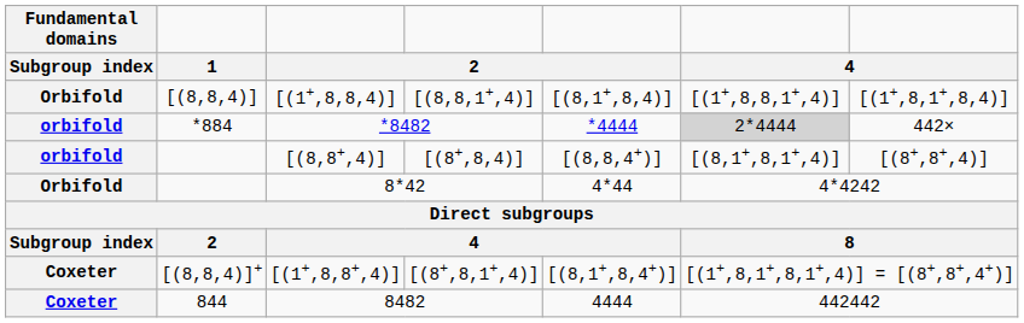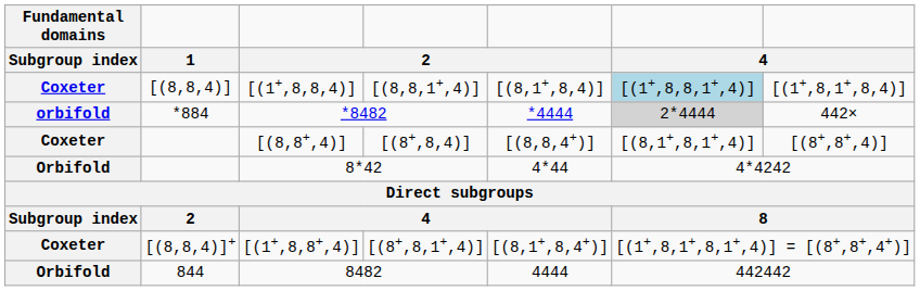 <table class=wikitable>
 <tr align=center>
 <th>Fundamental<br>domains</th>
 <td></td>
 <td><br></td>
 <td><br></td>
 <td><br></td>
 <td><br></td>
 <td valign=top></td>
 </tr>
 <tr align=center>
 <th>Subgroup index</th>
 <th>1</th>
 <th colspan=3>2</th>
 <th colspan=2>4</th>
 </tr>
 <tr align=center>
-<th>Orbifold</th>
+<th><a href='#'>Coxeter</a></th>
 <td>[(8,8,4)]<br></td>
 <td>[(1<sup>+</sup>,8,8,4)]<br></td>
 <td>[(8,8,1<sup>+</sup>,4)]<br></td>
 <td>[(8,1<sup>+</sup>,8,4)]<br></td>
-<td>[(1<sup>+</sup>,8,8,1<sup>+</sup>,4)]<br></td>
+<td style="background: lightblue;">[(1<sup>+</sup>,8,8,1<sup>+</sup>,4)]<br></td>
 <td>[(1<sup>+</sup>,8,1<sup>+</sup>,8,4)]<br></td>
 </tr>
 <tr align=center>
 <th><a href='#'>orbifold</a></th>
 <td>*884</td>
 <td colspan=2><a href='#'>*8482</a></td>
 <td><a href='#'>*4444</a></td>
 <td style="background: lightgrey;">2*4444</td>
 <td>442×</td>
 </tr>
 <tr align=center>
-<th><a href='#'>orbifold</a></th>
+<th>Coxeter</th>
 <td></td>
 <td>[(8,8<sup>+</sup>,4)]<br></td>
 <td>[(8<sup>+</sup>,8,4)]<br></td>
 <td>[(8,8,4<sup>+</sup>)]<br></td>
 <td>[(8,1<sup>+</sup>,8,1<sup>+</sup>,4)]<br></td>
 <td>[(8<sup>+</sup>,8<sup>+</sup>,4)]<br></td>
 </tr>
 <tr align=center>
 <th>Orbifold</th>
 <td></td>
 <td colspan=2>8*42</td>
 <td>4*44</td>
 <td colspan=2>4*4242</td>
 </tr>
 <tr align=center>
 <th colspan=9>Direct subgroups</th>
 </tr>
 <tr align=center>
 <th>Subgroup index</th>
 <th>2</th>
 <th colspan=3>4</th>
 <th colspan=2>8</th>
 </tr>
 <tr align=center>
 <th>Coxeter</th>
 <td>[(8,8,4)]<sup>+</sup><br></td>
 <td>[(1<sup>+</sup>,8,8<sup>+</sup>,4)]<br></td>
 <td>[(8<sup>+</sup>,8,1<sup>+</sup>,4)]<br></td>
 <td>[(8,1<sup>+</sup>,8,4<sup>+</sup>)]<br></td>
 <td colspan=2>[(1<sup>+</sup>,8,1<sup>+</sup>,8,1<sup>+</sup>,4)] = [(8<sup>+</sup>,8<sup>+</sup>,4<sup>+</sup>)]<br></td>
 </tr>
 <tr align=center>
-<th><a href='#'>Coxeter</a></th>
+<th>Orbifold</th>
 <td>844</td>
 <td colspan=2>8482</td>
 <td>4444</td>
 <td colspan=2>442442</td>
 </tr>
 </table>
